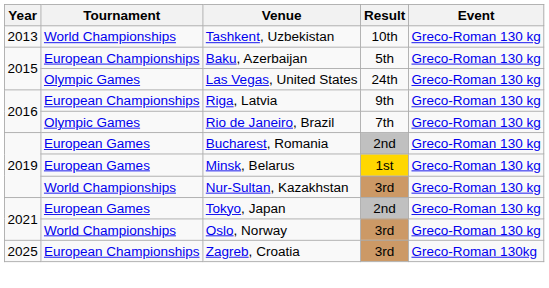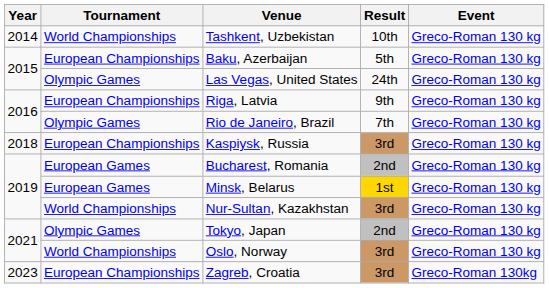 <table class="wikitable" style="font-size:95%;">
 <tr>
 <th>Year</th>
 <th>Tournament</th>
 <th>Venue</th>
 <th>Result</th>
 <th>Event</th>
 </tr>
 <tr>
-<td>2013</td>
+<td>2014</td>
 <td><a href='#'>World Championships</a></td>
 <td><a href='#'>Tashkent</a>, Uzbekistan</td>
 <td align="center">10th</td>
 <td><a href='#'>Greco-Roman 130 kg</a></td>
 </tr>
 <tr>
 <td rowspan=2>2015</td>
 <td><a href='#'>European Championships</a></td>
 <td><a href='#'>Baku</a>, Azerbaijan</td>
 <td align="center">5th</td>
 <td><a href='#'>Greco-Roman 130 kg</a></td>
 </tr>
 <tr>
 <td><a href='#'>Olympic Games</a></td>
 <td><a href='#'>Las Vegas</a>, United States</td>
 <td align="center">24th</td>
 <td><a href='#'>Greco-Roman 130 kg</a></td>
 </tr>
 <tr>
 <td rowspan=2>2016</td>
 <td><a href='#'>European Championships</a></td>
 <td><a href='#'>Riga</a>, Latvia</td>
 <td align="center">9th</td>
 <td><a href='#'>Greco-Roman 130 kg</a></td>
 </tr>
 <tr>
 <td><a href='#'>Olympic Games</a></td>
 <td><a href='#'>Rio de Janeiro</a>, Brazil</td>
 <td align="center">7th</td>
 <td><a href='#'>Greco-Roman 130 kg</a></td>
 </tr>
 <tr>
+<td>2018</td>
+<td><a href='#'>European Championships</a></td>
+<td><a href='#'>Kaspiysk</a>, Russia</td>
+<td align="center" bgcolor=cc9966>3rd</td>
+<td><a href='#'>Greco-Roman 130 kg</a></td>
+</tr>
+<tr>
 <td rowspan=3>2019</td>
 <td><a href='#'>European Games</a></td>
 <td><a href='#'>Bucharest</a>, Romania</td>
 <td align="center" bgcolor=silver>2nd</td>
 <td><a href='#'>Greco-Roman 130 kg</a></td>
 </tr>
 <tr>
 <td><a href='#'>European Games</a></td>
 <td><a href='#'>Minsk</a>, Belarus</td>
 <td align="center" bgcolor=Gold>1st</td>
 <td><a href='#'>Greco-Roman 130 kg</a></td>
 </tr>
 <tr>
 <td><a href='#'>World Championships</a></td>
 <td><a href='#'>Nur-Sultan</a>, Kazakhstan</td>
 <td align="center" bgcolor=cc9966>3rd</td>
 <td><a href='#'>Greco-Roman 130 kg</a></td>
 </tr>
 <tr>
 <td rowspan=2>2021</td>
-<td><a href='#'>European Games</a></td>
+<td><a href='#'>Olympic Games</a></td>
 <td><a href='#'>Tokyo</a>, Japan</td>
 <td align="center" bgcolor=silver>2nd</td>
 <td><a href='#'>Greco-Roman 130 kg</a></td>
 </tr>
 <tr>
 <td><a href='#'>World Championships</a></td>
 <td><a href='#'>Oslo</a>, Norway</td>
 <td align="center" bgcolor=cc9966>3rd</td>
 <td><a href='#'>Greco-Roman 130 kg</a></td>
 </tr>
 <tr>
-<td>2025</td>
+<td>2023</td>
 <td><a href='#'>European Championships</a></td>
 <td><a href='#'>Zagreb</a>, Croatia</td>
 <td align="center" bgcolor="cc9966">3rd</td>
 <td><a href='#'>Greco-Roman 130kg</a></td>
 </tr>
 </table>
